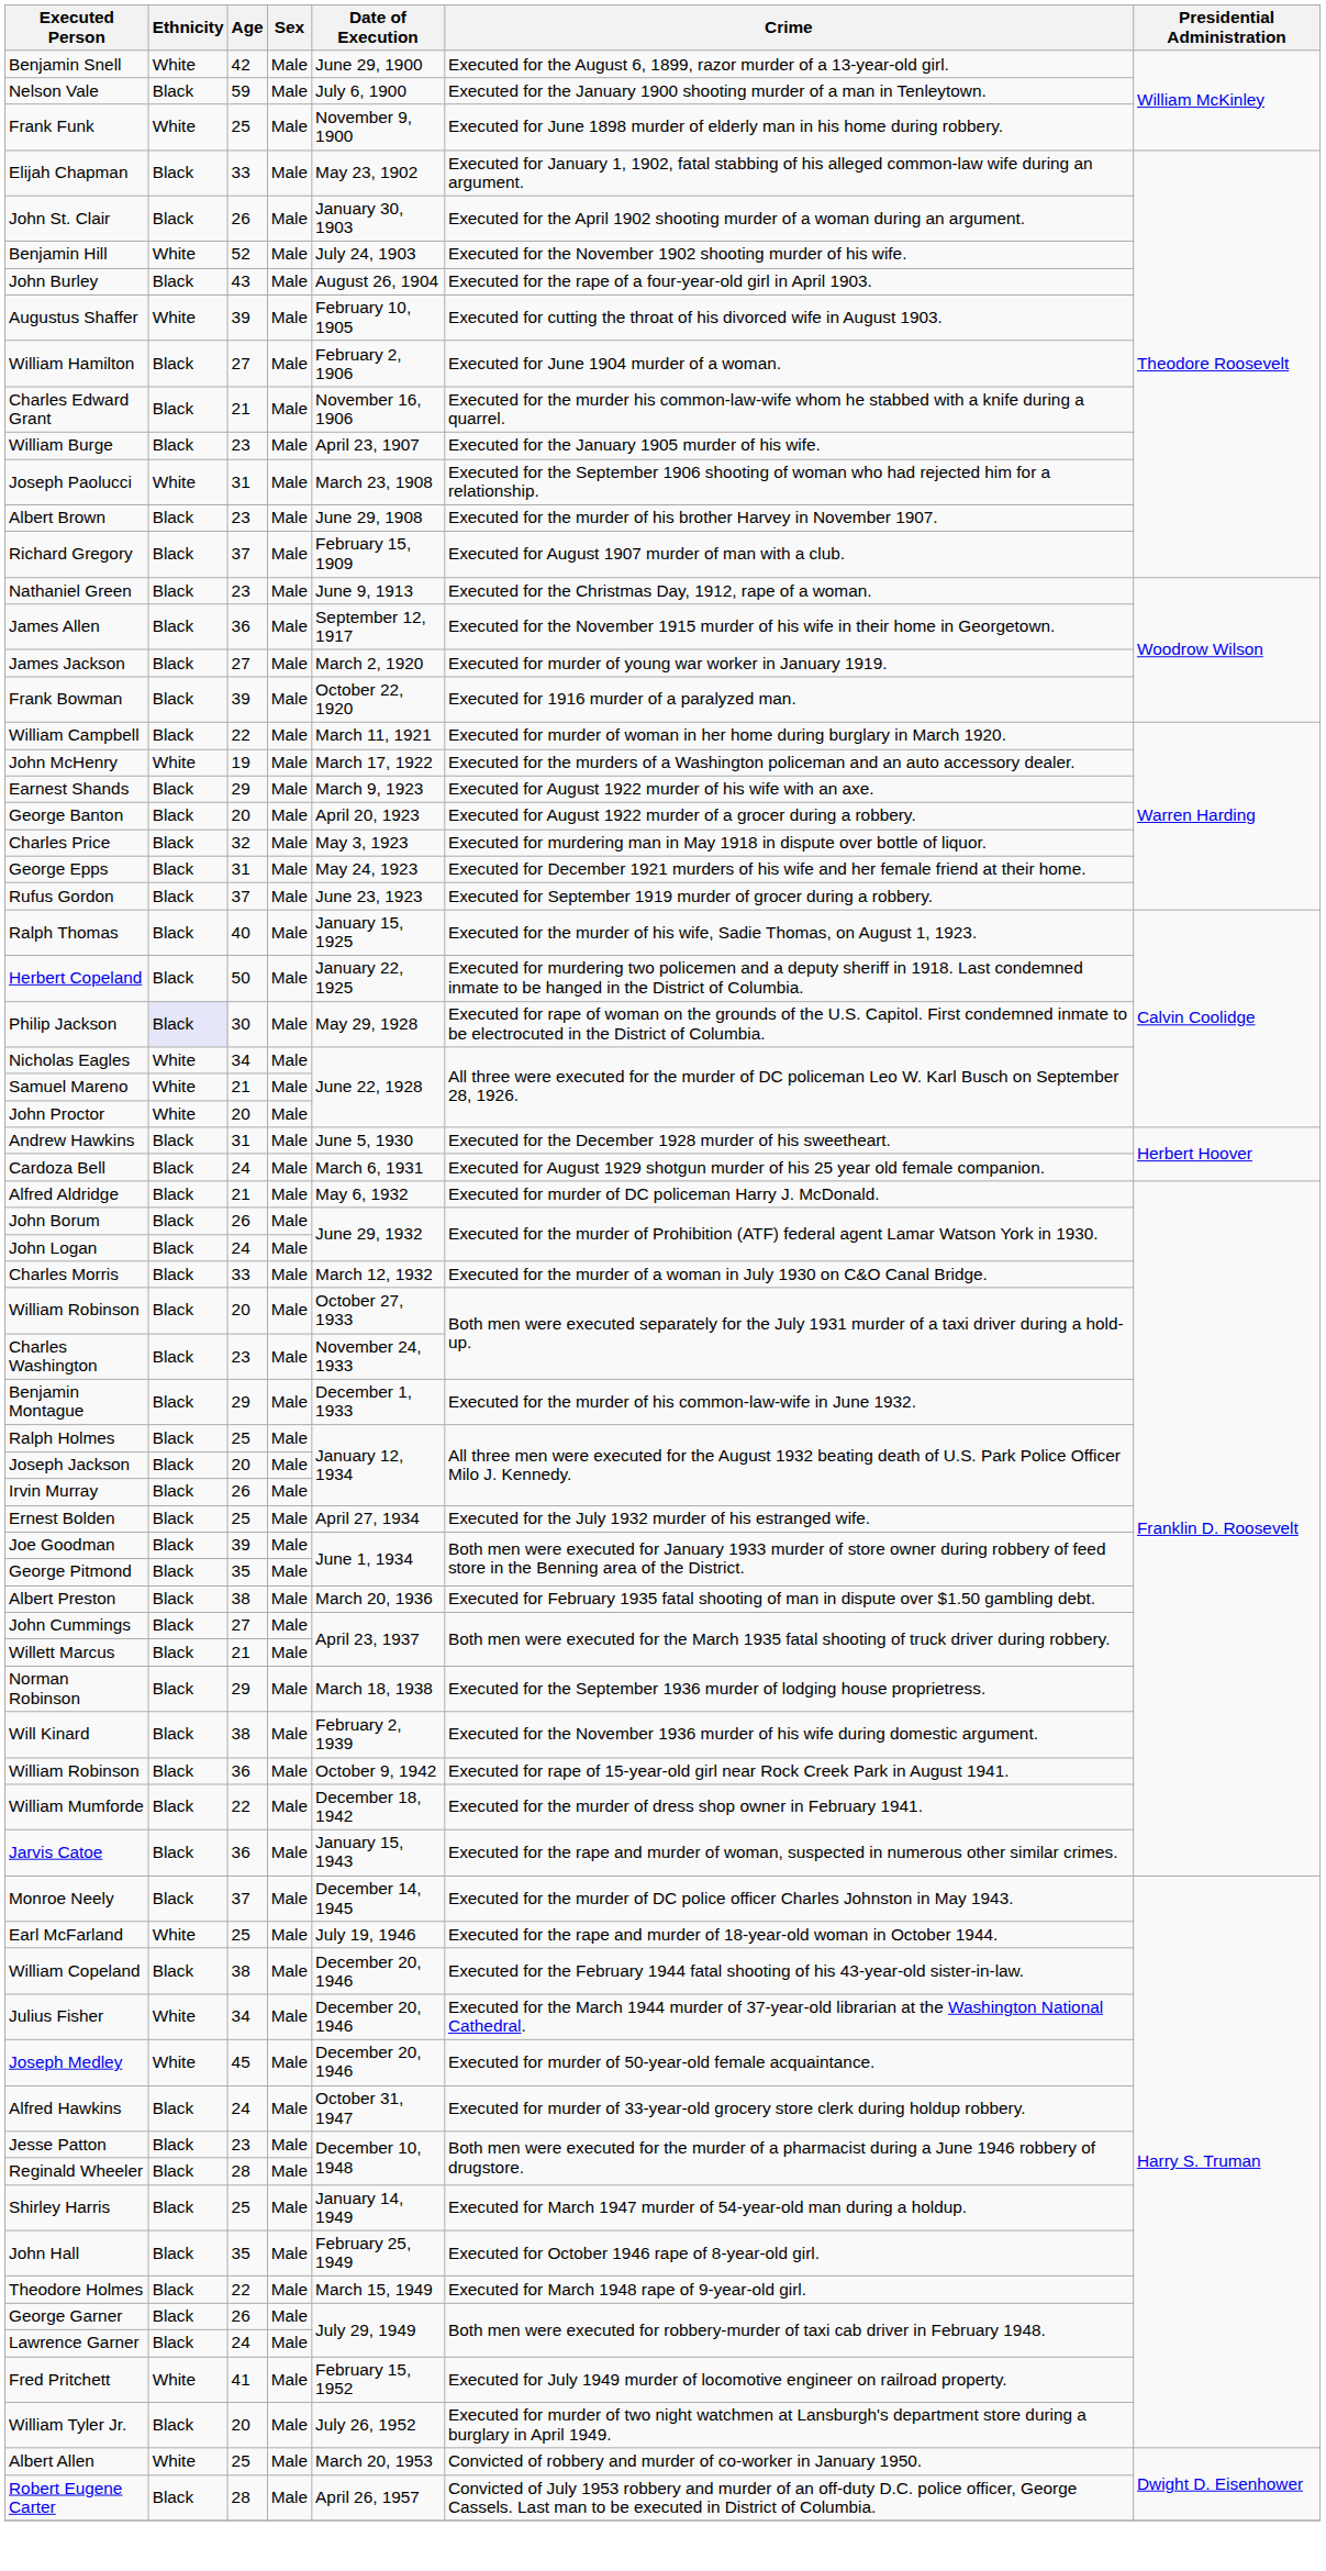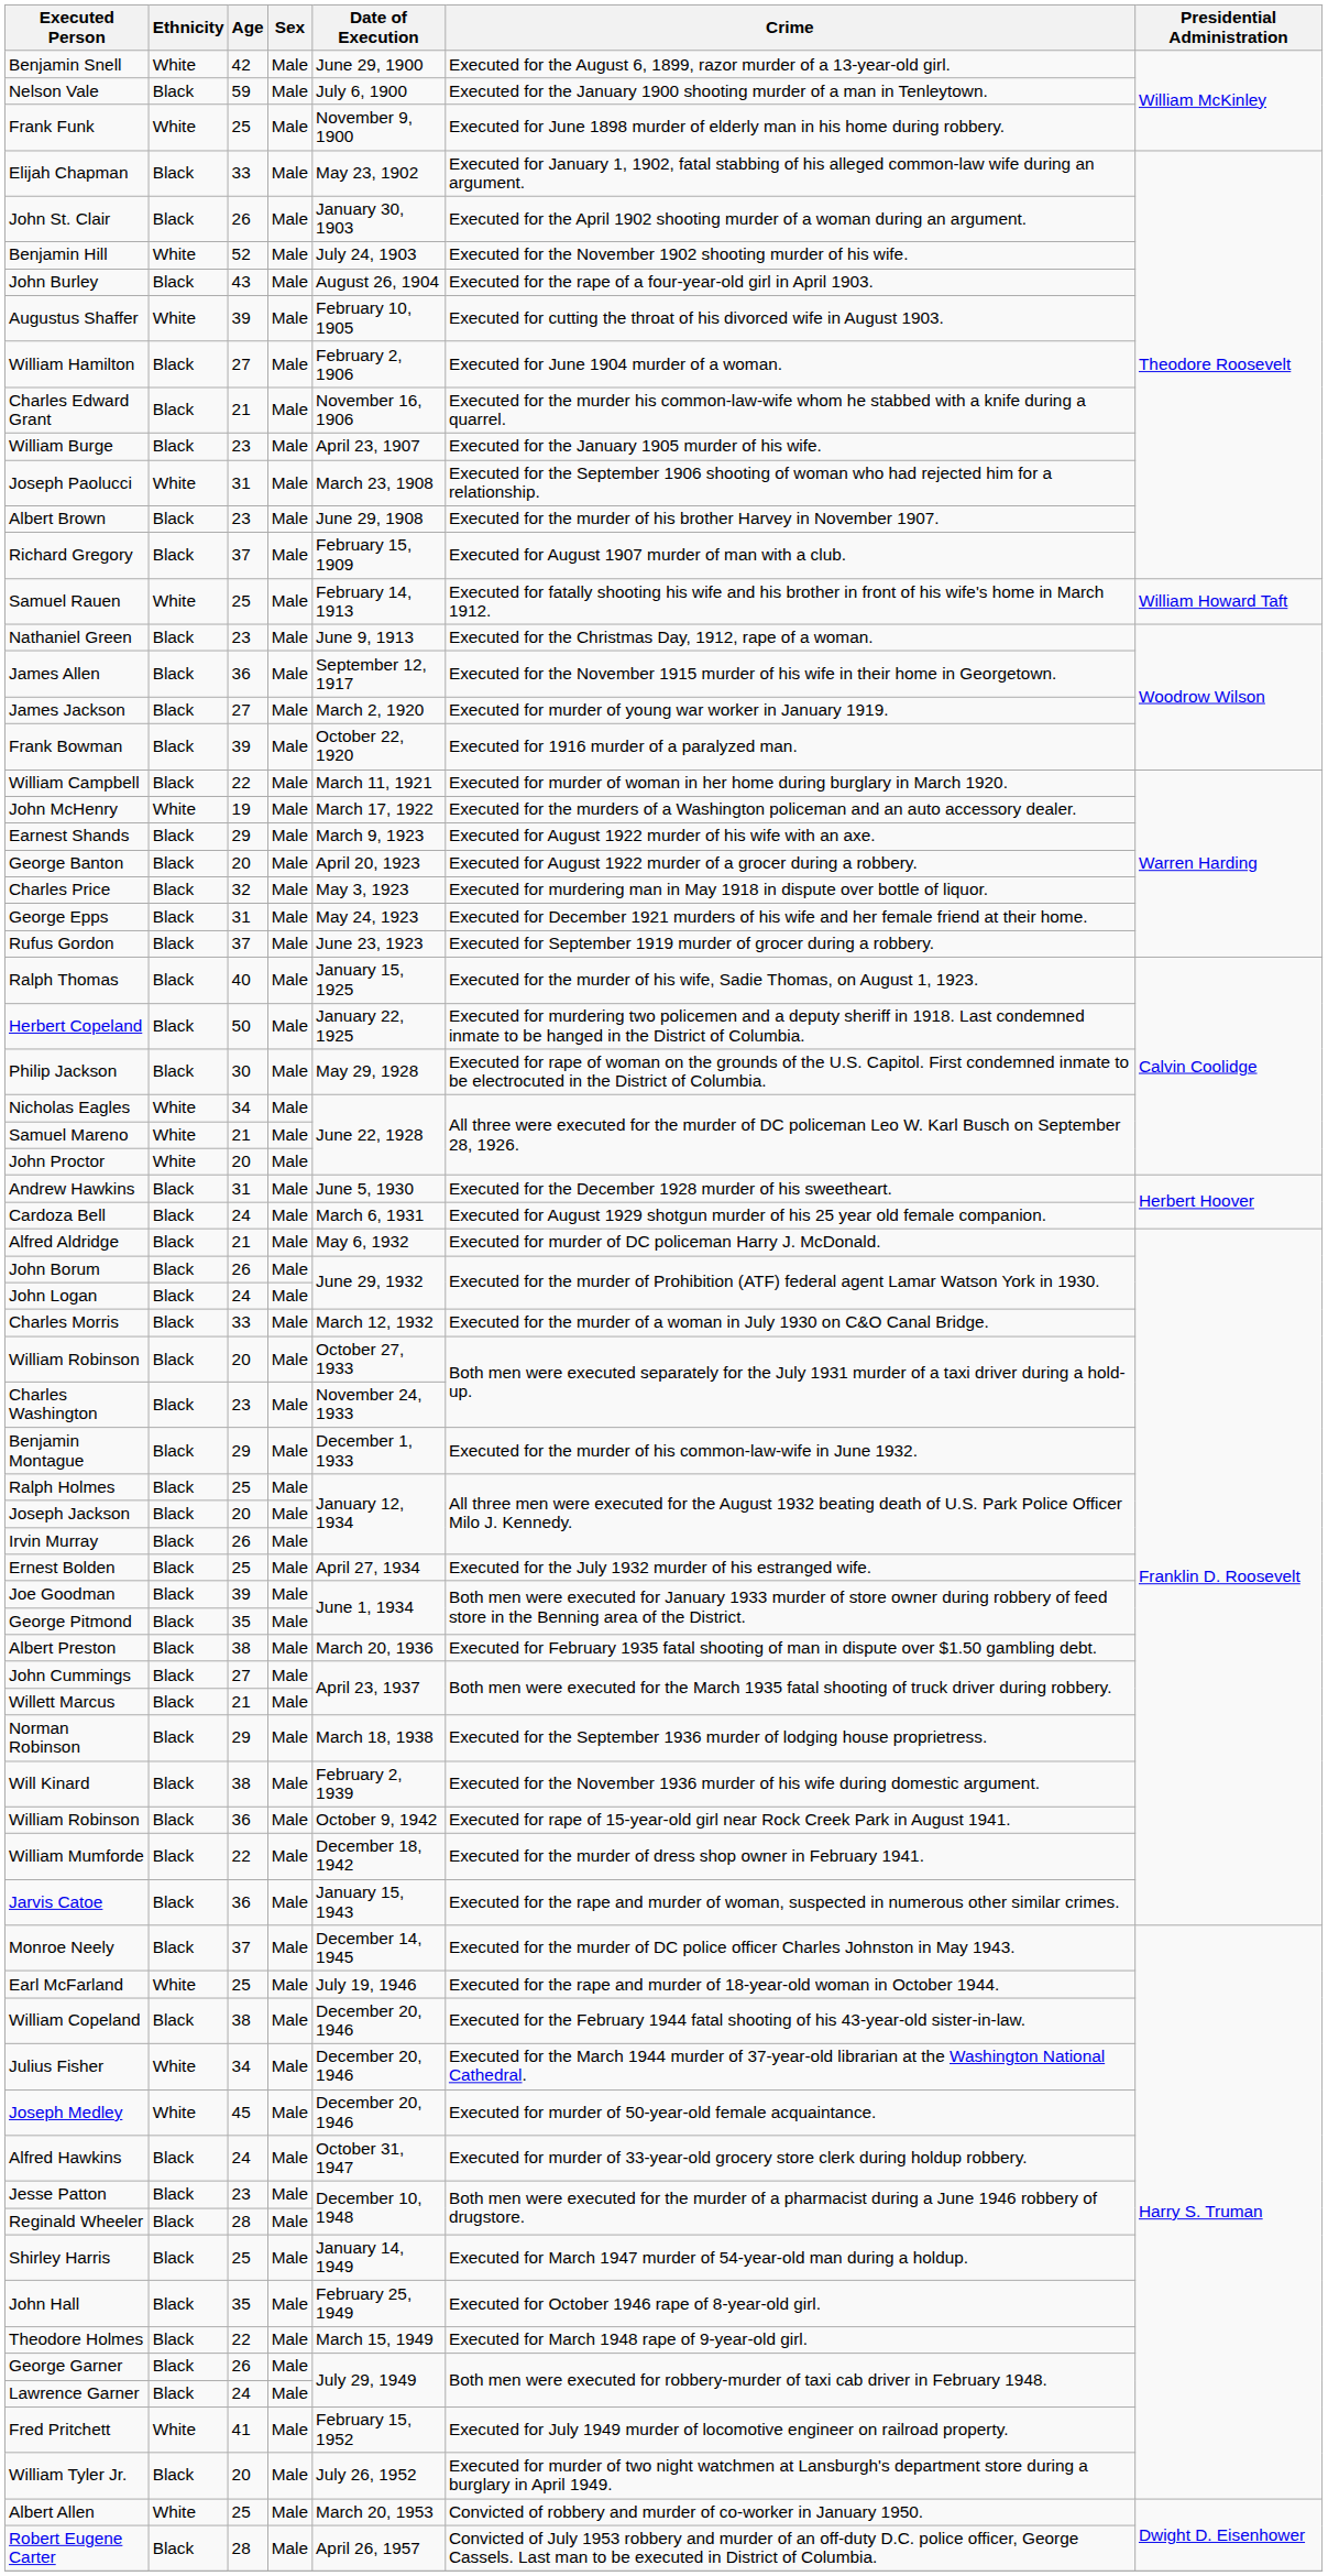 <table class="wikitable">
 <tr>
 <th scope="col">Executed Person</th>
 <th scope="col">Ethnicity</th>
 <th scope="col">Age</th>
 <th scope="col">Sex</th>
 <th scope="col" data-sort-type="date">Date of Execution</th>
 <th scope="col">Crime</th>
 <th scope="col">Presidential Administration</th>
 </tr>
 <tr>
 <td>Benjamin Snell</td>
 <td>White</td>
 <td>42</td>
 <td>Male</td>
 <td>June 29, 1900</td>
 <td>Executed for the August 6, 1899, razor murder of a 13-year-old girl.</td>
 <td rowspan="3"><a href='#'>William McKinley</a></td>
 </tr>
 <tr>
 <td>Nelson Vale</td>
 <td>Black</td>
 <td>59</td>
 <td>Male</td>
 <td>July 6, 1900</td>
 <td>Executed for the January 1900 shooting murder of a man in Tenleytown.</td>
 </tr>
 <tr>
 <td>Frank Funk</td>
 <td>White</td>
 <td>25</td>
 <td>Male</td>
 <td>November 9, 1900</td>
 <td>Executed for June 1898 murder of elderly man in his home during robbery.</td>
 </tr>
 <tr>
 <td>Elijah Chapman</td>
 <td>Black</td>
 <td>33</td>
 <td>Male</td>
 <td>May 23, 1902</td>
 <td>Executed for January 1, 1902, fatal stabbing of his alleged common-law wife during an argument.</td>
 <td rowspan="11"><a href='#'>Theodore Roosevelt</a></td>
 </tr>
 <tr>
 <td>John St. Clair</td>
 <td>Black</td>
 <td>26</td>
 <td>Male</td>
 <td>January 30, 1903</td>
 <td>Executed for the April 1902 shooting murder of a woman during an argument.</td>
 </tr>
 <tr>
 <td>Benjamin Hill</td>
 <td>White</td>
 <td>52</td>
 <td>Male</td>
 <td>July 24, 1903</td>
 <td>Executed for the November 1902 shooting murder of his wife.</td>
 </tr>
 <tr>
 <td>John Burley</td>
 <td>Black</td>
 <td>43</td>
 <td>Male</td>
 <td>August 26, 1904</td>
 <td>Executed for the rape of a four-year-old girl in April 1903.</td>
 </tr>
 <tr>
 <td>Augustus Shaffer</td>
 <td>White</td>
 <td>39</td>
 <td>Male</td>
 <td>February 10, 1905</td>
 <td>Executed for cutting the throat of his divorced wife in August 1903.</td>
 </tr>
 <tr>
 <td>William Hamilton</td>
 <td>Black</td>
 <td>27</td>
 <td>Male</td>
 <td>February 2, 1906</td>
 <td>Executed for June 1904 murder of a woman.</td>
 </tr>
 <tr>
 <td>Charles Edward Grant</td>
 <td>Black</td>
 <td>21</td>
 <td>Male</td>
 <td>November 16, 1906</td>
 <td>Executed for the murder his common-law-wife whom he stabbed with a knife during a quarrel.</td>
 </tr>
 <tr>
 <td>William Burge</td>
 <td>Black</td>
 <td>23</td>
 <td>Male</td>
 <td>April 23, 1907</td>
 <td>Executed for the January 1905 murder of his wife.</td>
 </tr>
 <tr>
 <td>Joseph Paolucci</td>
 <td>White</td>
 <td>31</td>
 <td>Male</td>
 <td>March 23, 1908</td>
 <td>Executed for the September 1906 shooting of woman who had rejected him for a relationship.</td>
 </tr>
 <tr>
 <td>Albert Brown</td>
 <td>Black</td>
 <td>23</td>
 <td>Male</td>
 <td>June 29, 1908</td>
 <td>Executed for the murder of his brother Harvey in November 1907.</td>
 </tr>
 <tr>
 <td>Richard Gregory</td>
 <td>Black</td>
 <td>37</td>
 <td>Male</td>
 <td>February 15, 1909</td>
 <td>Executed for August 1907 murder of man with a club.</td>
 </tr>
 <tr>
+<td>Samuel Rauen</td>
+<td>White</td>
+<td>25</td>
+<td>Male</td>
+<td>February 14, 1913</td>
+<td>Executed for fatally shooting his wife and his brother in front of his wife's home in March 1912.</td>
+<td rowspan="1"><a href='#'>William Howard Taft</a></td>
+</tr>
+<tr>
 <td>Nathaniel Green</td>
 <td>Black</td>
 <td>23</td>
 <td>Male</td>
 <td>June 9, 1913</td>
 <td>Executed for the Christmas Day, 1912, rape of a woman.</td>
 <td rowspan="4"><a href='#'>Woodrow Wilson</a></td>
 </tr>
 <tr>
 <td>James Allen</td>
 <td>Black</td>
 <td>36</td>
 <td>Male</td>
 <td>September 12, 1917</td>
 <td>Executed for the November 1915 murder of his wife in their home in Georgetown.</td>
 </tr>
 <tr>
 <td>James Jackson</td>
 <td>Black</td>
 <td>27</td>
 <td>Male</td>
 <td>March 2, 1920</td>
 <td>Executed for murder of young war worker in January 1919.</td>
 </tr>
 <tr>
 <td>Frank Bowman</td>
 <td>Black</td>
 <td>39</td>
 <td>Male</td>
 <td>October 22, 1920</td>
 <td>Executed for 1916 murder of a paralyzed man.</td>
 </tr>
 <tr>
 <td>William Campbell</td>
 <td>Black</td>
 <td>22</td>
 <td>Male</td>
 <td>March 11, 1921</td>
 <td>Executed for murder of woman in her home during burglary in March 1920.</td>
 <td rowspan="7"><a href='#'>Warren Harding</a></td>
 </tr>
 <tr>
 <td>John McHenry</td>
 <td>White</td>
 <td>19</td>
 <td>Male</td>
 <td>March 17, 1922</td>
 <td>Executed for the murders of a Washington policeman and an auto accessory dealer.</td>
 </tr>
 <tr>
 <td>Earnest Shands</td>
 <td>Black</td>
 <td>29</td>
 <td>Male</td>
 <td>March 9, 1923</td>
 <td>Executed for August 1922 murder of his wife with an axe.</td>
 </tr>
 <tr>
 <td>George Banton</td>
 <td>Black</td>
 <td>20</td>
 <td>Male</td>
 <td>April 20, 1923</td>
 <td>Executed for August 1922 murder of a grocer during a robbery.</td>
 </tr>
 <tr>
 <td>Charles Price</td>
 <td>Black</td>
 <td>32</td>
 <td>Male</td>
 <td>May 3, 1923</td>
 <td>Executed for murdering man in May 1918 in dispute over bottle of liquor.</td>
 </tr>
 <tr>
 <td>George Epps</td>
 <td>Black</td>
 <td>31</td>
 <td>Male</td>
 <td>May 24, 1923</td>
 <td>Executed for December 1921 murders of his wife and her female friend at their home.</td>
 </tr>
 <tr>
 <td>Rufus Gordon</td>
 <td>Black</td>
 <td>37</td>
 <td>Male</td>
 <td>June 23, 1923</td>
 <td>Executed for September 1919 murder of grocer during a robbery.</td>
 </tr>
 <tr>
 <td>Ralph Thomas</td>
 <td>Black</td>
 <td>40</td>
 <td>Male</td>
 <td>January 15, 1925</td>
 <td>Executed for the murder of his wife, Sadie Thomas, on August 1, 1923.</td>
 <td rowspan="6"><a href='#'>Calvin Coolidge</a></td>
 </tr>
 <tr>
 <td><a href='#'>Herbert Copeland</a></td>
 <td>Black</td>
 <td>50</td>
 <td>Male</td>
 <td>January 22, 1925</td>
 <td>Executed for murdering two policemen and a deputy sheriff in 1918. Last condemned inmate to be hanged in the District of Columbia.</td>
 </tr>
 <tr>
 <td>Philip Jackson</td>
-<td style="background: lavender;">Black</td>
+<td>Black</td>
 <td>30</td>
 <td>Male</td>
 <td>May 29, 1928</td>
 <td>Executed for rape of woman on the grounds of the U.S. Capitol. First condemned inmate to be electrocuted in the District of Columbia.</td>
 </tr>
 <tr>
 <td>Nicholas Eagles</td>
 <td>White</td>
 <td>34</td>
 <td>Male</td>
 <td rowspan="3">June 22, 1928</td>
 <td rowspan="3">All three were executed for the murder of DC policeman Leo W. Karl Busch on September 28, 1926.</td>
 </tr>
 <tr>
 <td>Samuel Mareno</td>
 <td>White</td>
 <td>21</td>
 <td>Male</td>
 </tr>
 <tr>
 <td>John Proctor</td>
 <td>White</td>
 <td>20</td>
 <td>Male</td>
 </tr>
 <tr>
 <td>Andrew Hawkins</td>
 <td>Black</td>
 <td>31</td>
 <td>Male</td>
 <td>June 5, 1930</td>
 <td>Executed for the December 1928 murder of his sweetheart.</td>
 <td rowspan="2"><a href='#'>Herbert Hoover</a></td>
 </tr>
 <tr>
 <td>Cardoza Bell</td>
 <td>Black</td>
 <td>24</td>
 <td>Male</td>
 <td>March 6, 1931</td>
 <td>Executed for August 1929 shotgun murder of his 25 year old female companion.</td>
 </tr>
 <tr>
 <td>Alfred Aldridge</td>
 <td>Black</td>
 <td>21</td>
 <td>Male</td>
 <td>May 6, 1932</td>
 <td>Executed for murder of DC policeman Harry J. McDonald.</td>
 <td rowspan="21"><a href='#'>Franklin D. Roosevelt</a></td>
 </tr>
 <tr>
 <td>John Borum</td>
 <td>Black</td>
 <td>26</td>
 <td>Male</td>
 <td rowspan="2">June 29, 1932</td>
 <td rowspan="2">Executed for the murder of Prohibition (ATF) federal agent Lamar Watson York in 1930.</td>
 </tr>
 <tr>
 <td>John Logan</td>
 <td>Black</td>
 <td>24</td>
 <td>Male</td>
 </tr>
 <tr>
 <td>Charles Morris</td>
 <td>Black</td>
 <td>33</td>
 <td>Male</td>
 <td>March 12, 1932</td>
 <td>Executed for the murder of a woman in July 1930 on C&O Canal Bridge.</td>
 </tr>
 <tr>
 <td>William Robinson</td>
 <td>Black</td>
 <td>20</td>
 <td>Male</td>
 <td>October 27, 1933</td>
 <td rowspan="2">Both men were executed separately for the July 1931 murder of a taxi driver during a hold-up.</td>
 </tr>
 <tr>
 <td>Charles Washington</td>
 <td>Black</td>
 <td>23</td>
 <td>Male</td>
 <td>November 24, 1933</td>
 </tr>
 <tr>
 <td>Benjamin Montague</td>
 <td>Black</td>
 <td>29</td>
 <td>Male</td>
 <td>December 1, 1933</td>
 <td>Executed for the murder of his common-law-wife in June 1932.</td>
 </tr>
 <tr>
 <td>Ralph Holmes</td>
 <td>Black</td>
 <td>25</td>
 <td>Male</td>
 <td rowspan="3">January 12, 1934</td>
 <td rowspan="3">All three men were executed for the August 1932 beating death of U.S. Park Police Officer Milo J. Kennedy.</td>
 </tr>
 <tr>
 <td>Joseph Jackson</td>
 <td>Black</td>
 <td>20</td>
 <td>Male</td>
 </tr>
 <tr>
 <td>Irvin Murray</td>
 <td>Black</td>
 <td>26</td>
 <td>Male</td>
 </tr>
 <tr>
 <td>Ernest Bolden</td>
 <td>Black</td>
 <td>25</td>
 <td>Male</td>
 <td>April 27, 1934</td>
 <td>Executed for the July 1932 murder of his estranged wife.</td>
 </tr>
 <tr>
 <td>Joe Goodman</td>
 <td>Black</td>
 <td>39</td>
 <td>Male</td>
 <td rowspan="2">June 1, 1934</td>
 <td rowspan="2">Both men were executed for January 1933 murder of store owner during robbery of feed store in the Benning area of the District.</td>
 </tr>
 <tr>
 <td>George Pitmond</td>
 <td>Black</td>
 <td>35</td>
 <td>Male</td>
 </tr>
 <tr>
 <td>Albert Preston</td>
 <td>Black</td>
 <td>38</td>
 <td>Male</td>
 <td>March 20, 1936</td>
 <td>Executed for February 1935 fatal shooting of man in dispute over $1.50 gambling debt.</td>
 </tr>
 <tr>
 <td>John Cummings</td>
 <td>Black</td>
 <td>27</td>
 <td>Male</td>
 <td rowspan="2">April 23, 1937</td>
 <td rowspan="2">Both men were executed for the March 1935 fatal shooting of truck driver during robbery.</td>
 </tr>
 <tr>
 <td>Willett Marcus</td>
 <td>Black</td>
 <td>21</td>
 <td>Male</td>
 </tr>
 <tr>
 <td>Norman Robinson</td>
 <td>Black</td>
 <td>29</td>
 <td>Male</td>
 <td>March 18, 1938</td>
 <td>Executed for the September 1936 murder of lodging house proprietress.</td>
 </tr>
 <tr>
 <td>Will Kinard</td>
 <td>Black</td>
 <td>38</td>
 <td>Male</td>
 <td>February 2, 1939</td>
 <td>Executed for the November 1936 murder of his wife during domestic argument.</td>
 </tr>
 <tr>
 <td>William Robinson</td>
 <td>Black</td>
 <td>36</td>
 <td>Male</td>
 <td>October 9, 1942</td>
 <td>Executed for rape of 15-year-old girl near Rock Creek Park in August 1941.</td>
 </tr>
 <tr>
 <td>William Mumforde</td>
 <td>Black</td>
 <td>22</td>
 <td>Male</td>
 <td>December 18, 1942</td>
 <td>Executed for the murder of dress shop owner in February 1941.</td>
 </tr>
 <tr>
 <td><a href='#'>Jarvis Catoe</a></td>
 <td>Black</td>
 <td>36</td>
 <td>Male</td>
 <td>January 15, 1943</td>
 <td>Executed for the rape and murder of woman, suspected in numerous other similar crimes.</td>
 </tr>
 <tr>
 <td>Monroe Neely</td>
 <td>Black</td>
 <td>37</td>
 <td>Male</td>
 <td>December 14, 1945</td>
 <td>Executed for the murder of DC police officer Charles Johnston in May 1943.</td>
 <td rowspan="15"><a href='#'>Harry S. Truman</a></td>
 </tr>
 <tr>
 <td>Earl McFarland</td>
 <td>White</td>
 <td>25</td>
 <td>Male</td>
 <td>July 19, 1946</td>
 <td>Executed for the rape and murder of 18-year-old woman in October 1944.</td>
 </tr>
 <tr>
 <td>William Copeland</td>
 <td>Black</td>
 <td>38</td>
 <td>Male</td>
 <td>December 20, 1946</td>
 <td>Executed for the February 1944 fatal shooting of his 43-year-old sister-in-law.</td>
 </tr>
 <tr>
 <td>Julius Fisher</td>
 <td>White</td>
 <td>34</td>
 <td>Male</td>
 <td>December 20, 1946</td>
 <td>Executed for the March 1944 murder of 37-year-old librarian at the <a href='#'>Washington National Cathedral</a>.</td>
 </tr>
 <tr>
 <td><a href='#'>Joseph Medley</a></td>
 <td>White</td>
 <td>45</td>
 <td>Male</td>
 <td>December 20, 1946</td>
 <td>Executed for murder of 50-year-old female acquaintance.</td>
 </tr>
 <tr>
 <td>Alfred Hawkins</td>
 <td>Black</td>
 <td>24</td>
 <td>Male</td>
 <td>October 31, 1947</td>
 <td>Executed for murder of 33-year-old grocery store clerk during holdup robbery.</td>
 </tr>
 <tr>
 <td>Jesse Patton</td>
 <td>Black</td>
 <td>23</td>
 <td>Male</td>
 <td rowspan="2">December 10, 1948</td>
 <td rowspan="2">Both men were executed for the murder of a pharmacist during a June 1946 robbery of drugstore.</td>
 </tr>
 <tr>
 <td>Reginald Wheeler</td>
 <td>Black</td>
 <td>28</td>
 <td>Male</td>
 </tr>
 <tr>
 <td>Shirley Harris</td>
 <td>Black</td>
 <td>25</td>
 <td>Male</td>
 <td>January 14, 1949</td>
 <td>Executed for March 1947 murder of 54-year-old man during a holdup.</td>
 </tr>
 <tr>
 <td>John Hall</td>
 <td>Black</td>
 <td>35</td>
 <td>Male</td>
 <td>February 25, 1949</td>
 <td>Executed for October 1946 rape of 8-year-old girl.</td>
 </tr>
 <tr>
 <td>Theodore Holmes</td>
 <td>Black</td>
 <td>22</td>
 <td>Male</td>
 <td>March 15, 1949</td>
 <td>Executed for March 1948 rape of 9-year-old girl.</td>
 </tr>
 <tr>
 <td>George Garner</td>
 <td>Black</td>
 <td>26</td>
 <td>Male</td>
 <td rowspan="2">July 29, 1949</td>
 <td rowspan="2">Both men were executed for robbery-murder of taxi cab driver in February 1948.</td>
 </tr>
 <tr>
 <td>Lawrence Garner</td>
 <td>Black</td>
 <td>24</td>
 <td>Male</td>
 </tr>
 <tr>
 <td>Fred Pritchett</td>
 <td>White</td>
 <td>41</td>
 <td>Male</td>
 <td>February 15, 1952</td>
 <td>Executed for July 1949 murder of locomotive engineer on railroad property.</td>
 </tr>
 <tr>
 <td>William Tyler Jr.</td>
 <td>Black</td>
 <td>20</td>
 <td>Male</td>
 <td>July 26, 1952</td>
 <td>Executed for murder of two night watchmen at Lansburgh's department store during a burglary in April 1949.</td>
 </tr>
 <tr>
 <td>Albert Allen</td>
 <td>White</td>
 <td>25</td>
 <td>Male</td>
 <td>March 20, 1953</td>
 <td>Convicted of robbery and murder of co-worker in January 1950.</td>
 <td rowspan="2"><a href='#'>Dwight D. Eisenhower</a></td>
 </tr>
 <tr>
 <td><a href='#'>Robert Eugene Carter</a></td>
 <td>Black</td>
 <td>28</td>
 <td>Male</td>
 <td>April 26, 1957</td>
 <td>Convicted of July 1953 robbery and murder of an off-duty D.C. police officer, George Cassels. Last man to be executed in District of Columbia.</td>
 </tr>
 <tr>
 </tr>
 </table>
